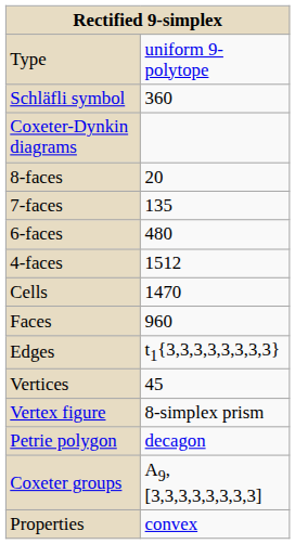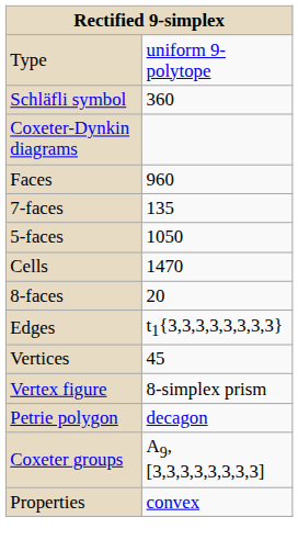 <table class="wikitable" align="right" style="margin-left:10px" width="250">
 <tr>
 <th style="background:#e7dcc3;" colspan="2">Rectified 9-simplex</th>
 </tr>
 <tr>
 <td style="background:#e7dcc3;">Type</td>
 <td><a href='#'>uniform 9-polytope</a></td>
 </tr>
 <tr>
 <td style="background:#e7dcc3;"><a href='#'>Schläfli symbol</a></td>
 <td>360</td>
 </tr>
 <tr>
 <td style="background:#e7dcc3;"><a href='#'>Coxeter-Dynkin diagrams</a></td>
 <td></td>
 </tr>
 <tr>
-<td style="background:#e7dcc3;">8-faces</td>
-<td>20</td>
+<td style="background:#e7dcc3;">Faces</td>
+<td>960</td>
 </tr>
 <tr>
 <td style="background:#e7dcc3;">7-faces</td>
 <td>135</td>
 </tr>
 <tr>
-<td style="background:#e7dcc3;">6-faces</td>
-<td>480</td>
-</tr>
-<tr>
-<td style="background:#e7dcc3;">4-faces</td>
-<td>1512</td>
+<td style="background:#e7dcc3;">5-faces</td>
+<td>1050</td>
 </tr>
 <tr>
 <td style="background:#e7dcc3;">Cells</td>
 <td>1470</td>
 </tr>
 <tr>
-<td style="background:#e7dcc3;">Faces</td>
-<td>960</td>
+<td style="background:#e7dcc3;">8-faces</td>
+<td>20</td>
 </tr>
 <tr>
 <td style="background:#e7dcc3;">Edges</td>
 <td>t<sub>1</sub>{3,3,3,3,3,3,3,3}</td>
 </tr>
 <tr>
 <td style="background:#e7dcc3;">Vertices</td>
 <td>45</td>
 </tr>
 <tr>
 <td style="background:#e7dcc3;"><a href='#'>Vertex figure</a></td>
 <td>8-simplex prism</td>
 </tr>
 <tr>
 <td style="background:#e7dcc3;"><a href='#'>Petrie polygon</a></td>
 <td><a href='#'>decagon</a></td>
 </tr>
 <tr>
 <td style="background:#e7dcc3;"><a href='#'>Coxeter groups</a></td>
 <td>A<sub>9</sub>, [3,3,3,3,3,3,3,3]</td>
 </tr>
 <tr>
 <td style="background:#e7dcc3;">Properties</td>
 <td><a href='#'>convex</a></td>
 </tr>
 </table>
